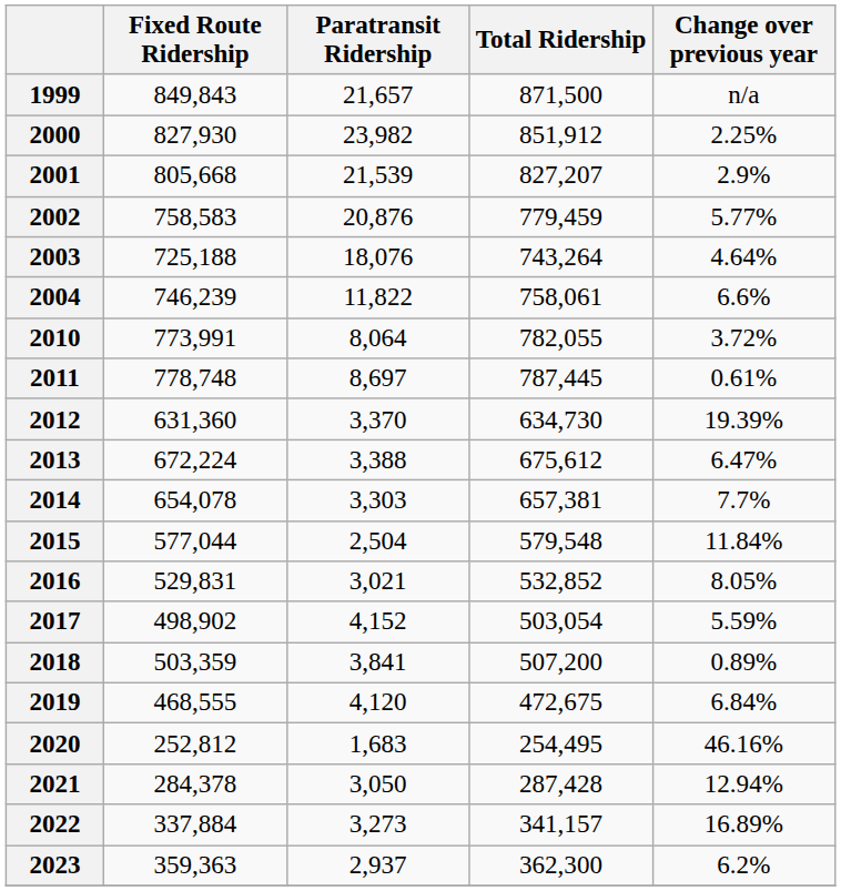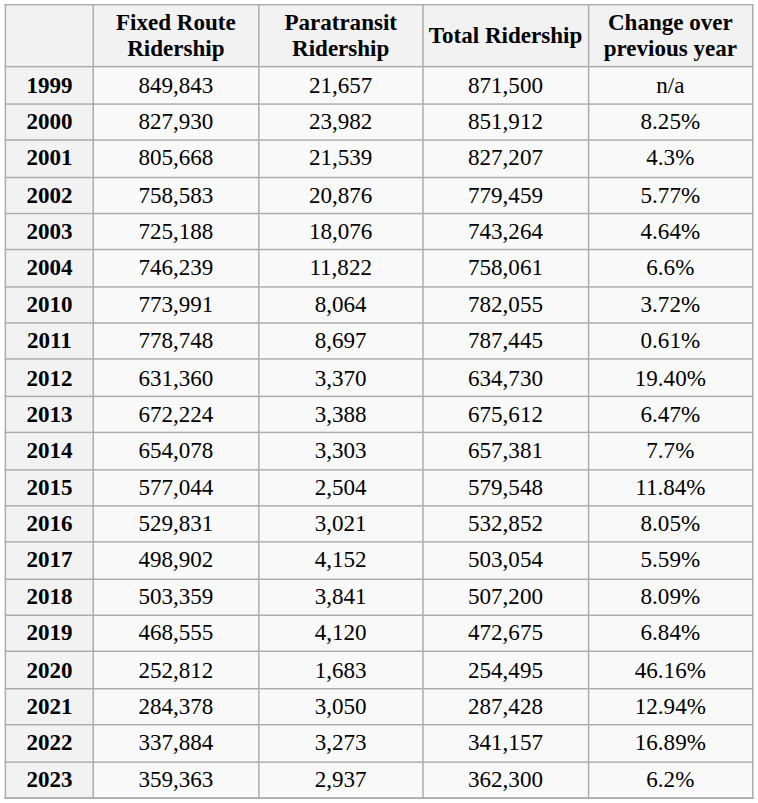 <table class="wikitable"  style="text-align:center; width:520px; margin:auto;">
 <tr>
 <th style="width:50px"></th>
 <th style="width:100px">Fixed Route Ridership</th>
 <th style="width:100px">Paratransit Ridership</th>
 <th style="width:100px">Total Ridership</th>
 <th style="width:100px">Change over previous year</th>
 </tr>
 <tr>
 <th>1999</th>
 <td>849,843</td>
 <td>21,657</td>
 <td>871,500</td>
 <td>n/a</td>
 </tr>
 <tr>
 <th>2000</th>
 <td>827,930</td>
 <td>23,982</td>
 <td>851,912</td>
-<td>2.25%</td>
+<td>8.25%</td>
 </tr>
 <tr>
 <th>2001</th>
 <td>805,668</td>
 <td>21,539</td>
 <td>827,207</td>
-<td>2.9%</td>
+<td>4.3%</td>
 </tr>
 <tr>
 <th>2002</th>
 <td>758,583</td>
 <td>20,876</td>
 <td>779,459</td>
 <td>5.77%</td>
 </tr>
 <tr>
 <th>2003</th>
 <td>725,188</td>
 <td>18,076</td>
 <td>743,264</td>
 <td>4.64%</td>
 </tr>
 <tr>
 <th>2004</th>
 <td>746,239</td>
 <td>11,822</td>
 <td>758,061</td>
 <td>6.6%</td>
 </tr>
 <tr>
 <th>2010</th>
 <td>773,991</td>
 <td>8,064</td>
 <td>782,055</td>
 <td>3.72%</td>
 </tr>
 <tr>
 <th>2011</th>
 <td>778,748</td>
 <td>8,697</td>
 <td>787,445</td>
 <td>0.61%</td>
 </tr>
 <tr>
 <th>2012</th>
 <td>631,360</td>
 <td>3,370</td>
 <td>634,730</td>
-<td>19.39%</td>
+<td>19.40%</td>
 </tr>
 <tr>
 <th>2013</th>
 <td>672,224</td>
 <td>3,388</td>
 <td>675,612</td>
 <td>6.47%</td>
 </tr>
 <tr>
 <th>2014</th>
 <td>654,078</td>
 <td>3,303</td>
 <td>657,381</td>
 <td>7.7%</td>
 </tr>
 <tr>
 <th>2015</th>
 <td>577,044</td>
 <td>2,504</td>
 <td>579,548</td>
 <td>11.84%</td>
 </tr>
 <tr>
 <th>2016</th>
 <td>529,831</td>
 <td>3,021</td>
 <td>532,852</td>
 <td>8.05%</td>
 </tr>
 <tr>
 <th>2017</th>
 <td>498,902</td>
 <td>4,152</td>
 <td>503,054</td>
 <td>5.59%</td>
 </tr>
 <tr>
 <th>2018</th>
 <td>503,359</td>
 <td>3,841</td>
 <td>507,200</td>
-<td>0.89%</td>
+<td>8.09%</td>
 </tr>
 <tr>
 <th>2019</th>
 <td>468,555</td>
 <td>4,120</td>
 <td>472,675</td>
 <td>6.84%</td>
 </tr>
 <tr>
 <th>2020</th>
 <td>252,812</td>
 <td>1,683</td>
 <td>254,495</td>
 <td>46.16%</td>
 </tr>
 <tr>
 <th>2021</th>
 <td>284,378</td>
 <td>3,050</td>
 <td>287,428</td>
 <td>12.94%</td>
 </tr>
 <tr>
 <th>2022</th>
 <td>337,884</td>
 <td>3,273</td>
 <td>341,157</td>
 <td>16.89%</td>
 </tr>
 <tr>
 <th>2023</th>
 <td>359,363</td>
 <td>2,937</td>
 <td>362,300</td>
 <td>6.2%</td>
 </tr>
 <tr>
 </tr>
 </table>
